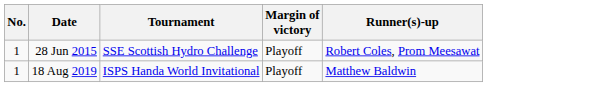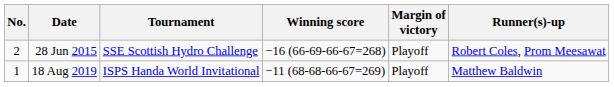 <table class="wikitable" style="font-size:95%;">
 <tr>
 <th>No.</th>
 <th>Date</th>
 <th>Tournament</th>
+<th>Winning score</th>
 <th>Margin of<br>victory</th>
 <th>Runner(s)-up</th>
 </tr>
 <tr>
-<td align=center>1</td>
+<td align=center>2</td>
 <td align=right>28 Jun <a href='#'>2015</a></td>
 <td><a href='#'>SSE Scottish Hydro Challenge</a></td>
+<td>−16 (66-69-66-67=268)</td>
 <td>Playoff</td>
 <td> <a href='#'>Robert Coles</a>,  <a href='#'>Prom Meesawat</a></td>
 </tr>
 <tr>
 <td align=center>1</td>
 <td align=right>18 Aug <a href='#'>2019</a></td>
 <td><a href='#'>ISPS Handa World Invitational</a></td>
+<td>−11 (68-68-66-67=269)</td>
 <td>Playoff</td>
 <td> <a href='#'>Matthew Baldwin</a></td>
 </tr>
 </table>
